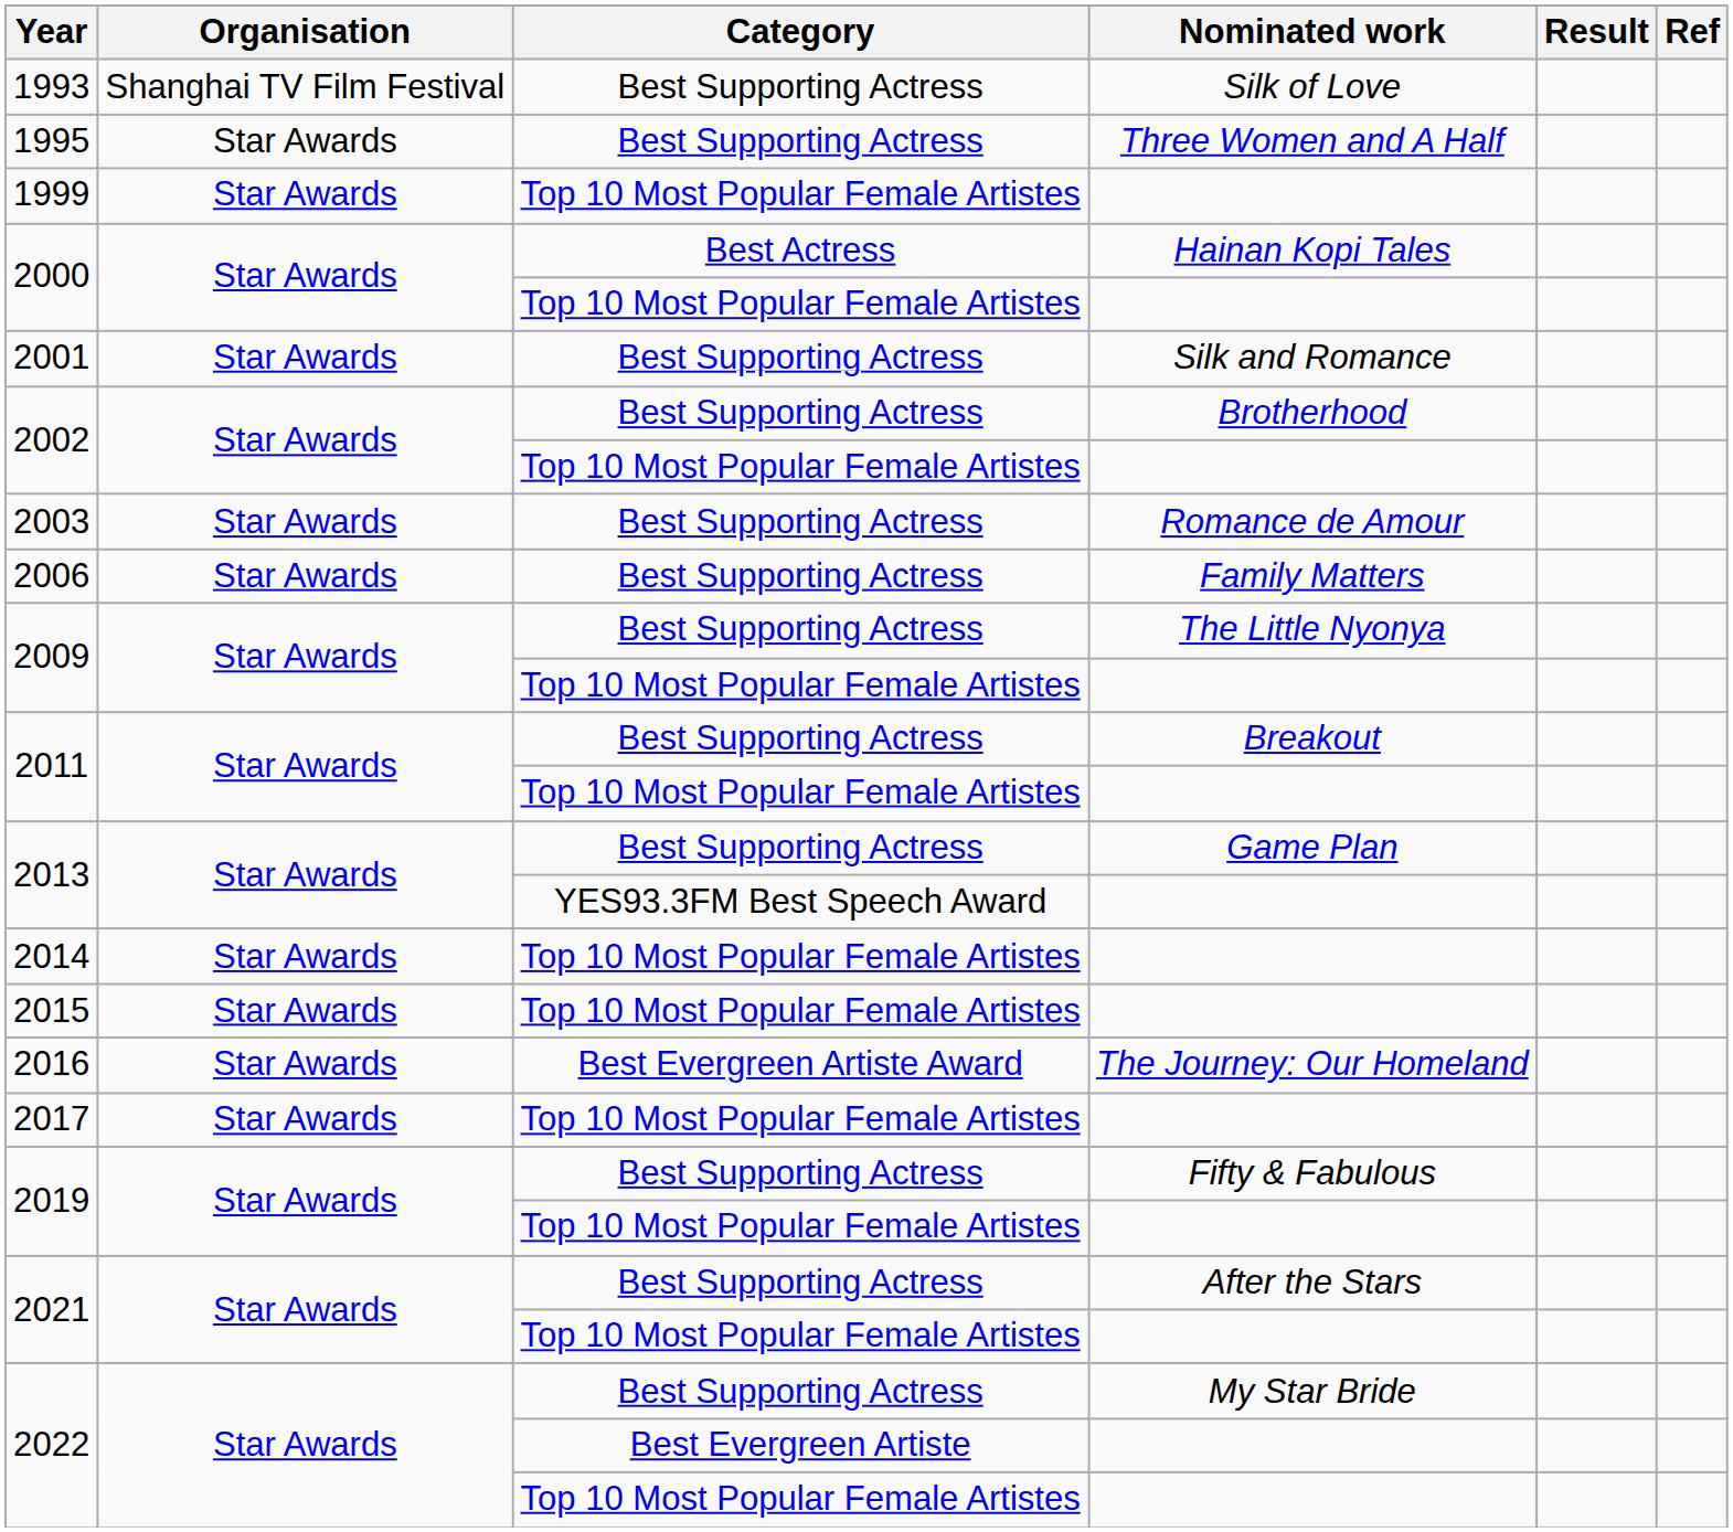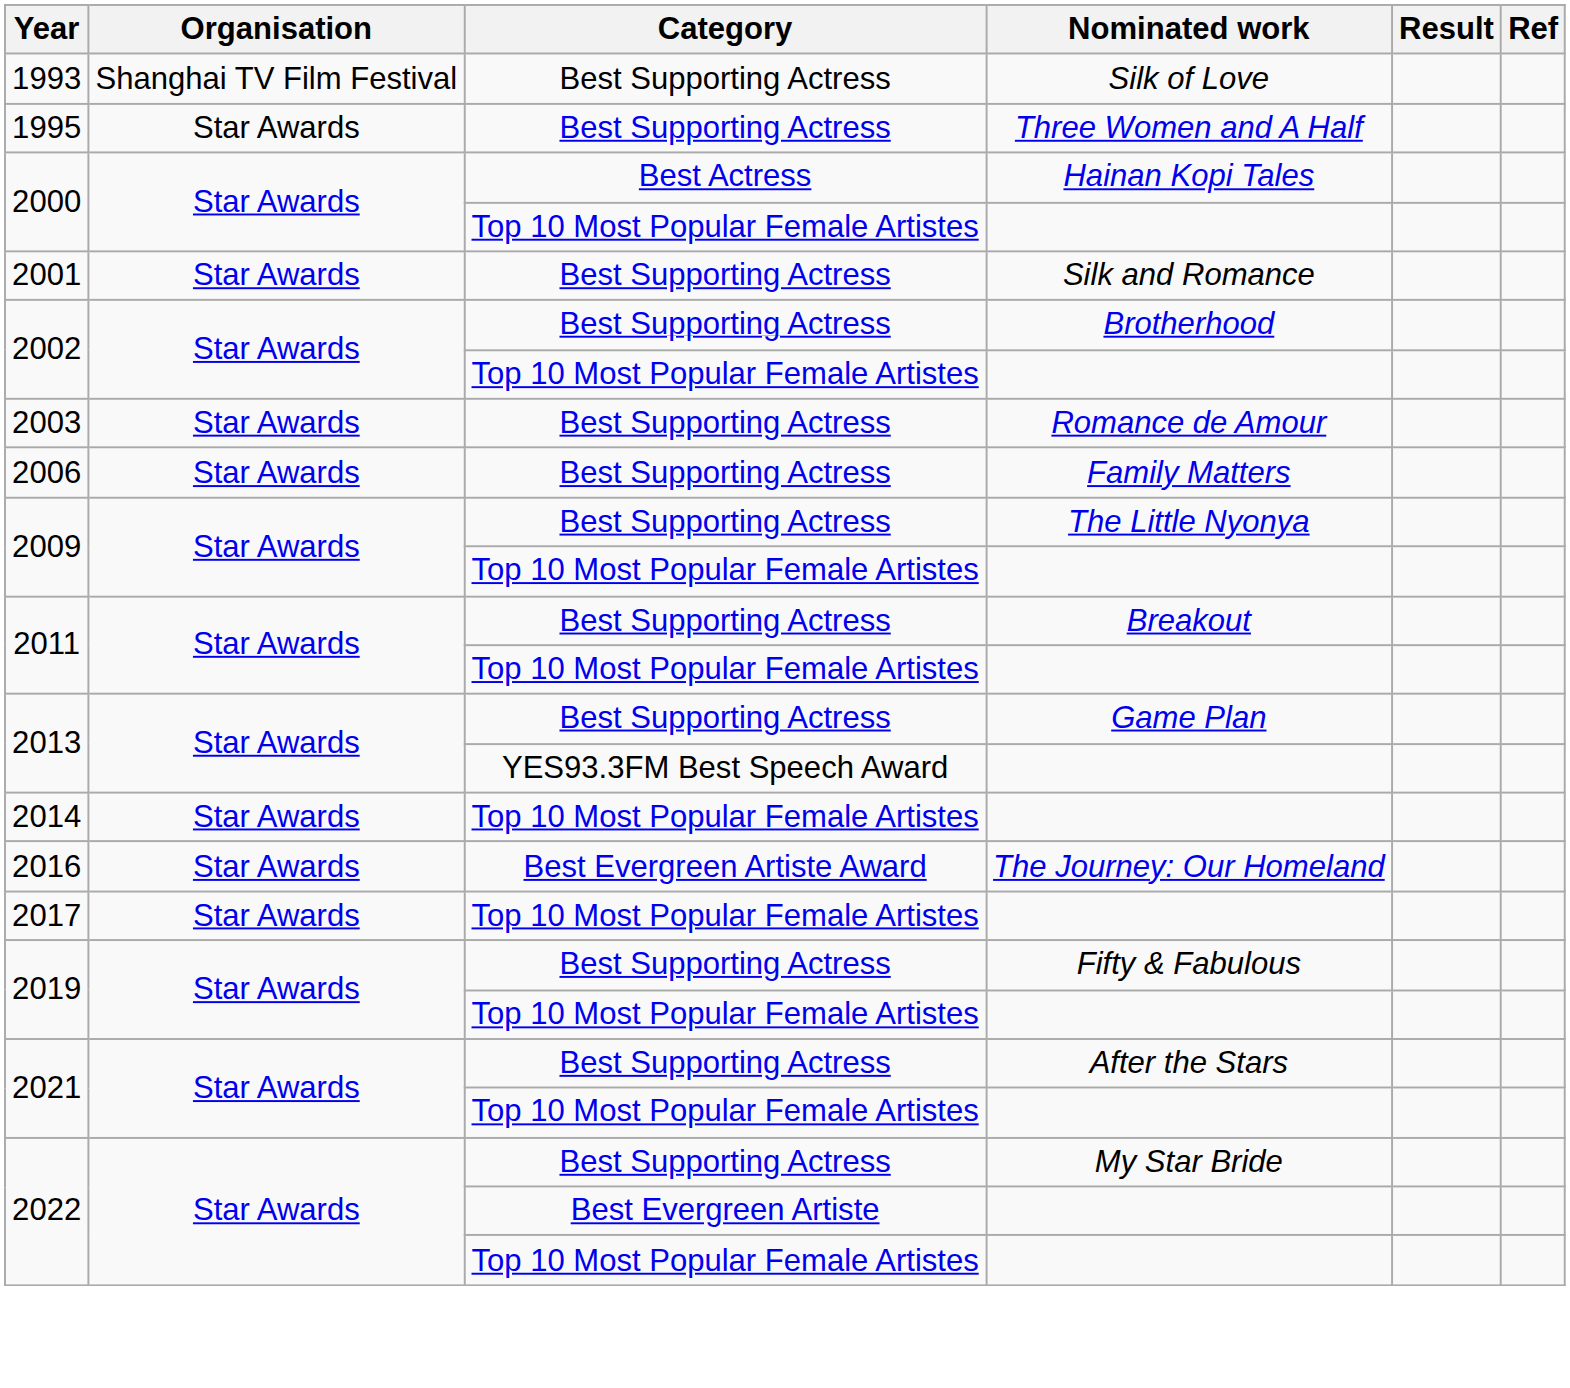 <table class="wikitable sortable" style="text-align: center;">
 <tr>
 <th>Year</th>
 <th>Organisation</th>
 <th>Category</th>
 <th>Nominated work</th>
 <th>Result</th>
 <th class="unsortable">Ref</th>
 </tr>
 <tr>
 <td>1993</td>
 <td>Shanghai TV Film Festival</td>
 <td>Best Supporting Actress</td>
 <td><em>Silk of Love</em></td>
 <td></td>
 <td></td>
 </tr>
 <tr>
 <td>1995</td>
 <td>Star Awards</td>
 <td><a href='#'>Best Supporting Actress</a></td>
 <td><em><a href='#'>Three Women and A Half</a></em> </td>
-<td></td>
-<td></td>
-</tr>
-<tr>
-<td>1999</td>
-<td><a href='#'>Star Awards</a></td>
-<td><a href='#'>Top 10 Most Popular Female Artistes</a></td>
-<td></td>
 <td></td>
 <td></td>
 </tr>
 <tr>
 <td rowspan="2">2000</td>
 <td rowspan="2"><a href='#'>Star Awards</a></td>
 <td><a href='#'>Best Actress</a></td>
 <td><em><a href='#'>Hainan Kopi Tales</a></em> </td>
 <td></td>
 <td></td>
 </tr>
 <tr>
 <td><a href='#'>Top 10 Most Popular Female Artistes</a></td>
 <td></td>
 <td></td>
 <td></td>
 </tr>
 <tr>
 <td>2001</td>
 <td><a href='#'>Star Awards</a></td>
 <td><a href='#'>Best Supporting Actress</a></td>
 <td><em>Silk and Romance</em></td>
 <td></td>
 <td></td>
 </tr>
 <tr>
 <td rowspan="2">2002</td>
 <td rowspan="2"><a href='#'>Star Awards</a></td>
 <td><a href='#'>Best Supporting Actress</a></td>
 <td><em><a href='#'>Brotherhood</a></em> </td>
 <td></td>
 <td></td>
 </tr>
 <tr>
 <td><a href='#'>Top 10 Most Popular Female Artistes</a></td>
 <td></td>
 <td></td>
 <td></td>
 </tr>
 <tr>
 <td>2003</td>
 <td><a href='#'>Star Awards</a></td>
 <td><a href='#'>Best Supporting Actress</a></td>
 <td><em><a href='#'>Romance de Amour</a></em> </td>
 <td></td>
 <td></td>
 </tr>
 <tr>
 <td>2006</td>
 <td><a href='#'>Star Awards</a></td>
 <td><a href='#'>Best Supporting Actress</a></td>
 <td><em><a href='#'>Family Matters</a></em> </td>
 <td></td>
 <td></td>
 </tr>
 <tr>
 <td rowspan="2">2009</td>
 <td rowspan="2"><a href='#'>Star Awards</a></td>
 <td><a href='#'>Best Supporting Actress</a></td>
 <td><em><a href='#'>The Little Nyonya</a></em> </td>
 <td></td>
 <td></td>
 </tr>
 <tr>
 <td><a href='#'>Top 10 Most Popular Female Artistes</a></td>
 <td></td>
 <td></td>
 <td></td>
 </tr>
 <tr>
 <td rowspan="2">2011</td>
 <td rowspan="2"><a href='#'>Star Awards</a></td>
 <td><a href='#'>Best Supporting Actress</a></td>
 <td><em><a href='#'>Breakout</a></em> </td>
 <td></td>
 <td></td>
 </tr>
 <tr>
 <td><a href='#'>Top 10 Most Popular Female Artistes</a></td>
 <td></td>
 <td></td>
 <td></td>
 </tr>
 <tr>
 <td rowspan="2">2013</td>
 <td rowspan="2"><a href='#'>Star Awards</a></td>
 <td><a href='#'>Best Supporting Actress</a></td>
 <td><em><a href='#'>Game Plan</a></em> </td>
 <td></td>
 <td></td>
 </tr>
 <tr>
 <td>YES93.3FM Best Speech Award</td>
 <td></td>
 <td></td>
 <td></td>
 </tr>
 <tr>
 <td>2014</td>
 <td><a href='#'>Star Awards</a></td>
 <td><a href='#'>Top 10 Most Popular Female Artistes</a></td>
 <td></td>
 <td></td>
 <td></td>
 </tr>
 <tr>
-<td>2015</td>
-<td><a href='#'>Star Awards</a></td>
-<td><a href='#'>Top 10 Most Popular Female Artistes</a></td>
-<td></td>
-<td></td>
-<td></td>
-</tr>
-<tr>
 <td>2016</td>
 <td><a href='#'>Star Awards</a></td>
 <td><a href='#'>Best Evergreen Artiste Award</a></td>
 <td><em><a href='#'>The Journey: Our Homeland</a></em> </td>
 <td></td>
 <td></td>
 </tr>
 <tr>
 <td>2017</td>
 <td><a href='#'>Star Awards</a></td>
 <td><a href='#'>Top 10 Most Popular Female Artistes</a></td>
 <td></td>
 <td></td>
 <td></td>
 </tr>
 <tr>
 <td rowspan="2">2019</td>
 <td rowspan="2"><a href='#'>Star Awards</a></td>
 <td><a href='#'>Best Supporting Actress</a></td>
 <td><em>Fifty & Fabulous</em> </td>
 <td></td>
 <td></td>
 </tr>
 <tr>
 <td><a href='#'>Top 10 Most Popular Female Artistes</a></td>
 <td></td>
 <td></td>
 <td></td>
 </tr>
 <tr>
 <td rowspan="2">2021</td>
 <td rowspan="2"><a href='#'>Star Awards</a></td>
 <td><a href='#'>Best Supporting Actress</a></td>
 <td><em>After the Stars</em> </td>
 <td></td>
 <td></td>
 </tr>
 <tr>
 <td><a href='#'>Top 10 Most Popular Female Artistes</a></td>
 <td></td>
 <td></td>
 <td></td>
 </tr>
 <tr>
 <td rowspan="3">2022</td>
 <td rowspan="3"><a href='#'>Star Awards</a></td>
 <td><a href='#'>Best Supporting Actress</a></td>
 <td><em>My Star Bride</em> </td>
 <td></td>
 <td></td>
 </tr>
 <tr>
 <td><a href='#'>Best Evergreen Artiste</a></td>
 <td></td>
 <td></td>
 <td></td>
 </tr>
 <tr>
 <td><a href='#'>Top 10 Most Popular Female Artistes</a></td>
 <td></td>
 <td></td>
 <td></td>
 </tr>
 </table>
